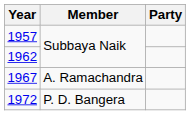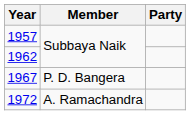 <table class="wikitable sortable">
 <tr>
 <th>Year</th>
 <th>Member</th>
 <th colspan="2">Party</th>
 </tr>
 <tr>
 <td><a href='#'>1957</a></td>
 <td rowspan="2">Subbaya Naik</td>
 <td></td>
 </tr>
 <tr>
 <td><a href='#'>1962</a></td>
 </tr>
 <tr>
 <td><a href='#'>1967</a></td>
-<td>A. Ramachandra</td>
+<td>P. D. Bangera</td>
 <td></td>
 </tr>
 <tr>
 <td><a href='#'>1972</a></td>
-<td>P. D. Bangera</td>
+<td>A. Ramachandra</td>
 <td></td>
 </tr>
 </table>
